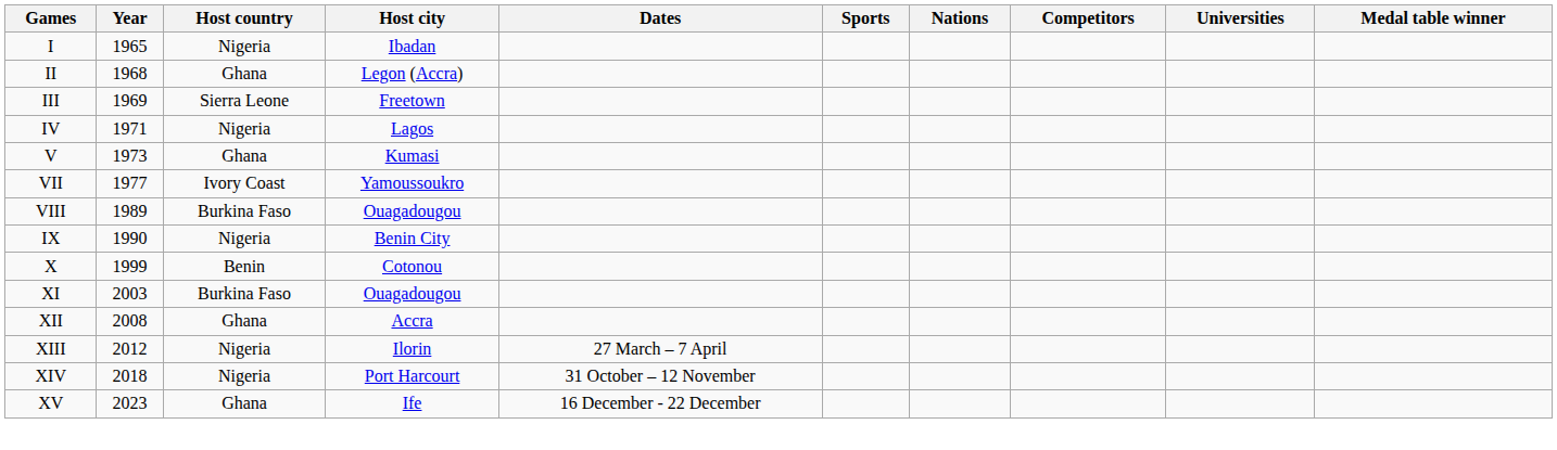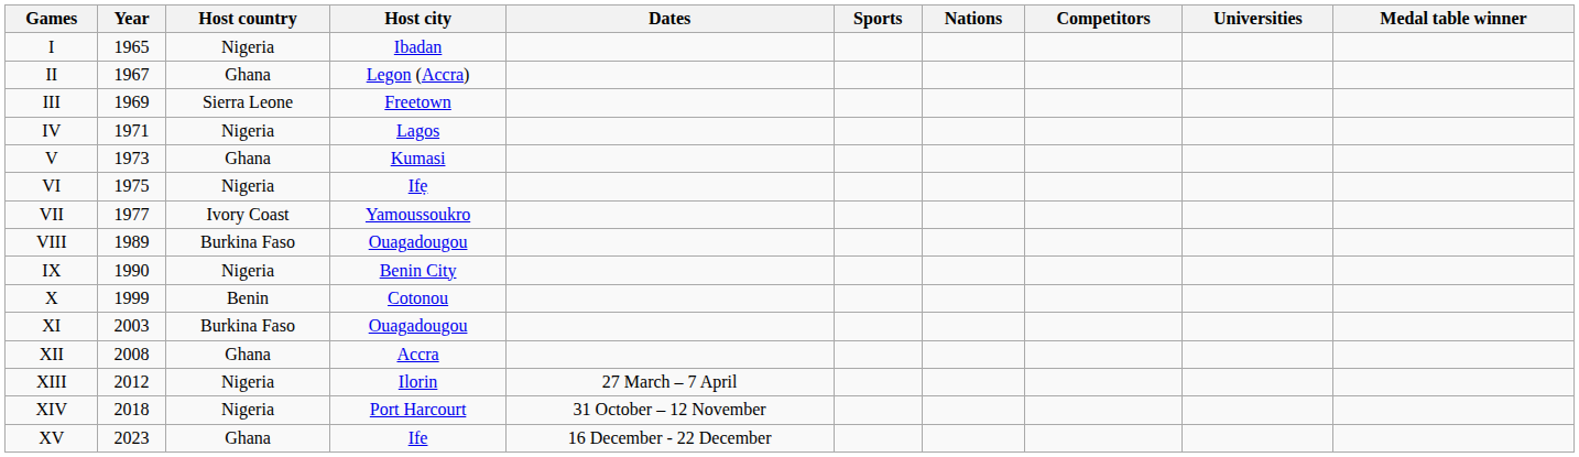 <table class="wikitable" style="text-align:center" width="90%">
 <tr>
 <th>Games</th>
 <th>Year</th>
 <th>Host country</th>
 <th>Host city</th>
 <th>Dates</th>
 <th>Sports</th>
 <th>Nations</th>
 <th>Competitors</th>
 <th>Universities</th>
 <th>Medal table winner</th>
 </tr>
 <tr>
 <td>I</td>
 <td>1965</td>
 <td>Nigeria</td>
 <td><a href='#'>Ibadan</a></td>
 <td></td>
 <td></td>
 <td></td>
 <td></td>
 <td></td>
 <td></td>
 </tr>
 <tr>
 <td>II</td>
-<td>1968</td>
+<td>1967</td>
 <td>Ghana</td>
 <td><a href='#'>Legon</a> (<a href='#'>Accra</a>)</td>
 <td></td>
 <td></td>
 <td></td>
 <td></td>
 <td></td>
 <td></td>
 </tr>
 <tr>
 <td>III</td>
 <td>1969</td>
 <td>Sierra Leone</td>
 <td><a href='#'>Freetown</a></td>
 <td></td>
 <td></td>
 <td></td>
 <td></td>
 <td></td>
 <td></td>
 </tr>
 <tr>
 <td>IV</td>
 <td>1971</td>
 <td>Nigeria</td>
 <td><a href='#'>Lagos</a></td>
 <td></td>
 <td></td>
 <td></td>
 <td></td>
 <td></td>
 <td></td>
 </tr>
 <tr>
 <td>V</td>
 <td>1973</td>
 <td>Ghana</td>
 <td><a href='#'>Kumasi</a></td>
+<td></td>
+<td></td>
+<td></td>
+<td></td>
+<td></td>
+<td></td>
+</tr>
+<tr>
+<td>VI</td>
+<td>1975</td>
+<td>Nigeria</td>
+<td><a href='#'>Ifẹ</a></td>
 <td></td>
 <td></td>
 <td></td>
 <td></td>
 <td></td>
 <td></td>
 </tr>
 <tr>
 <td>VII</td>
 <td>1977</td>
 <td>Ivory Coast</td>
 <td><a href='#'>Yamoussoukro</a></td>
 <td></td>
 <td></td>
 <td></td>
 <td></td>
 <td></td>
 <td></td>
 </tr>
 <tr>
 <td>VIII</td>
 <td>1989</td>
 <td>Burkina Faso</td>
 <td><a href='#'>Ouagadougou</a></td>
 <td></td>
 <td></td>
 <td></td>
 <td></td>
 <td></td>
 <td></td>
 </tr>
 <tr>
 <td>IX</td>
 <td>1990</td>
 <td>Nigeria</td>
 <td><a href='#'>Benin City</a></td>
 <td></td>
 <td></td>
 <td></td>
 <td></td>
 <td></td>
 <td></td>
 </tr>
 <tr>
 <td>X</td>
 <td>1999</td>
 <td>Benin</td>
 <td><a href='#'>Cotonou</a></td>
 <td></td>
 <td></td>
 <td></td>
 <td></td>
 <td></td>
 <td></td>
 </tr>
 <tr>
 <td>XI</td>
 <td>2003</td>
 <td>Burkina Faso</td>
 <td><a href='#'>Ouagadougou</a></td>
 <td></td>
 <td></td>
 <td></td>
 <td></td>
 <td></td>
 <td></td>
 </tr>
 <tr>
 <td>XII</td>
 <td>2008</td>
 <td>Ghana</td>
 <td><a href='#'>Accra</a></td>
 <td></td>
 <td></td>
 <td></td>
 <td></td>
 <td></td>
 <td></td>
 </tr>
 <tr>
 <td>XIII</td>
 <td>2012</td>
 <td>Nigeria</td>
 <td><a href='#'>Ilorin</a></td>
 <td>27 March – 7 April</td>
 <td></td>
 <td></td>
 <td></td>
 <td></td>
 <td></td>
 </tr>
 <tr>
 <td>XIV</td>
 <td>2018</td>
 <td>Nigeria</td>
 <td><a href='#'>Port Harcourt</a></td>
 <td>31 October – 12 November</td>
 <td></td>
 <td></td>
 <td></td>
 <td></td>
 <td></td>
 </tr>
 <tr>
 <td>XV</td>
 <td>2023</td>
 <td>Ghana</td>
 <td><a href='#'>Ife</a></td>
 <td>16 December - 22 December</td>
 <td></td>
 <td></td>
 <td></td>
 <td></td>
 <td></td>
 </tr>
 </table>
